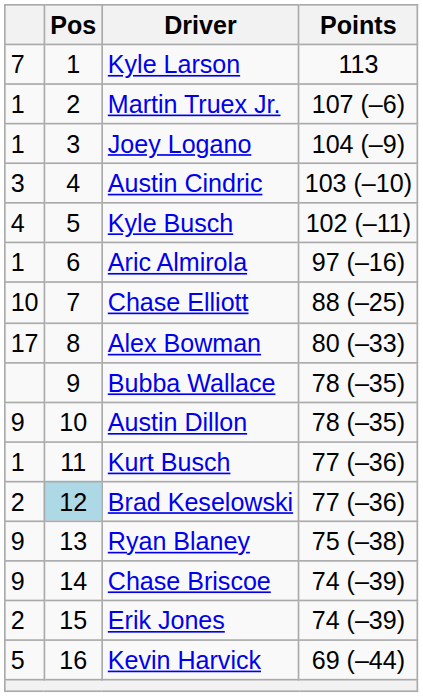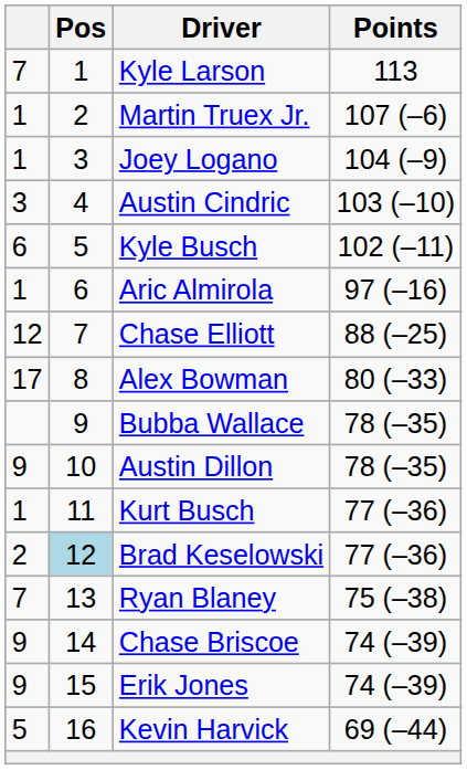 <table class="wikitable" style="font-size: 95%">
 <tr>
 <th></th>
 <th>Pos</th>
 <th>Driver</th>
 <th>Points</th>
 </tr>
 <tr>
 <td align="left"> 7</td>
 <td style="text-align:center;">1</td>
 <td><a href='#'>Kyle Larson</a></td>
 <td style="text-align:center;">113</td>
 </tr>
 <tr>
 <td align="left"> 1</td>
 <td style="text-align:center;">2</td>
 <td><a href='#'>Martin Truex Jr.</a></td>
 <td style="text-align:center;">107 (–6)</td>
 </tr>
 <tr>
 <td align="left"> 1</td>
 <td style="text-align:center;">3</td>
 <td><a href='#'>Joey Logano</a></td>
 <td style="text-align:center;">104 (–9)</td>
 </tr>
 <tr>
 <td align="left"> 3</td>
 <td style="text-align:center;">4</td>
 <td><a href='#'>Austin Cindric</a></td>
 <td style="text-align:center;">103 (–10)</td>
 </tr>
 <tr>
-<td align="left"> 4</td>
+<td align="left"> 6</td>
 <td style="text-align:center;">5</td>
 <td><a href='#'>Kyle Busch</a></td>
 <td style="text-align:center;">102 (–11)</td>
 </tr>
 <tr>
 <td align="left"> 1</td>
 <td style="text-align:center;">6</td>
 <td><a href='#'>Aric Almirola</a></td>
 <td style="text-align:center;">97 (–16)</td>
 </tr>
 <tr>
-<td align="left"> 10</td>
+<td align="left"> 12</td>
 <td style="text-align:center;">7</td>
 <td><a href='#'>Chase Elliott</a></td>
 <td style="text-align:center;">88 (–25)</td>
 </tr>
 <tr>
 <td align="left"> 17</td>
 <td style="text-align:center;">8</td>
 <td><a href='#'>Alex Bowman</a></td>
 <td style="text-align:center;">80 (–33)</td>
 </tr>
 <tr>
 <td align="left"></td>
 <td style="text-align:center;">9</td>
 <td><a href='#'>Bubba Wallace</a></td>
 <td style="text-align:center;">78 (–35)</td>
 </tr>
 <tr>
 <td align="left"> 9</td>
 <td style="text-align:center;">10</td>
 <td><a href='#'>Austin Dillon</a></td>
 <td style="text-align:center;">78 (–35)</td>
 </tr>
 <tr>
 <td align="left"> 1</td>
 <td style="text-align:center;">11</td>
 <td><a href='#'>Kurt Busch</a></td>
 <td style="text-align:center;">77 (–36)</td>
 </tr>
 <tr>
 <td align="left"> 2</td>
 <td style="background: lightblue; text-align:center;">12</td>
 <td><a href='#'>Brad Keselowski</a></td>
 <td style="text-align:center;">77 (–36)</td>
 </tr>
 <tr>
-<td align="left"> 9</td>
+<td align="left"> 7</td>
 <td style="text-align:center;">13</td>
 <td><a href='#'>Ryan Blaney</a></td>
 <td style="text-align:center;">75 (–38)</td>
 </tr>
 <tr>
 <td align="left"> 9</td>
 <td style="text-align:center;">14</td>
 <td><a href='#'>Chase Briscoe</a></td>
 <td style="text-align:center;">74 (–39)</td>
 </tr>
 <tr>
-<td align="left"> 2</td>
+<td align="left"> 9</td>
 <td style="text-align:center;">15</td>
 <td><a href='#'>Erik Jones</a></td>
 <td style="text-align:center;">74 (–39)</td>
 </tr>
 <tr>
 <td align="left"> 5</td>
 <td style="text-align:center;">16</td>
 <td><a href='#'>Kevin Harvick</a></td>
 <td style="text-align:center;">69 (–44)</td>
 </tr>
 <tr class="sortbottom">
 <th colspan="9"></th>
 </tr>
 </table>
